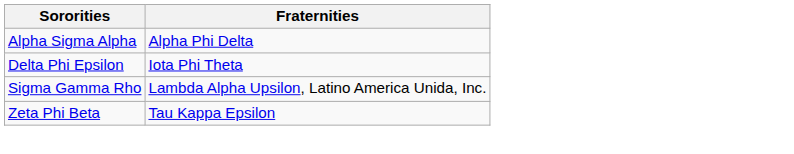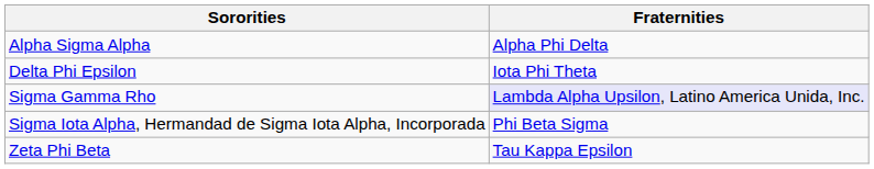 <table class="wikitable">
 <tr>
 <th>Sororities</th>
 <th>Fraternities</th>
 </tr>
 <tr>
 <td><a href='#'>Alpha Sigma Alpha</a></td>
 <td><a href='#'>Alpha Phi Delta</a></td>
 </tr>
 <tr>
 <td><a href='#'>Delta Phi Epsilon</a></td>
 <td><a href='#'>Iota Phi Theta</a></td>
 </tr>
 <tr>
 <td><a href='#'>Sigma Gamma Rho</a></td>
-<td><a href='#'>Lambda Alpha Upsilon</a>, Latino America Unida, Inc.</td>
+<td style="background: lavender;"><a href='#'>Lambda Alpha Upsilon</a>, Latino America Unida, Inc.</td>
+</tr>
+<tr>
+<td><a href='#'>Sigma Iota Alpha</a>, Hermandad de Sigma Iota Alpha, Incorporada</td>
+<td><a href='#'>Phi Beta Sigma</a></td>
 </tr>
 <tr>
 <td><a href='#'>Zeta Phi Beta</a></td>
 <td><a href='#'>Tau Kappa Epsilon</a></td>
 </tr>
 </table>
